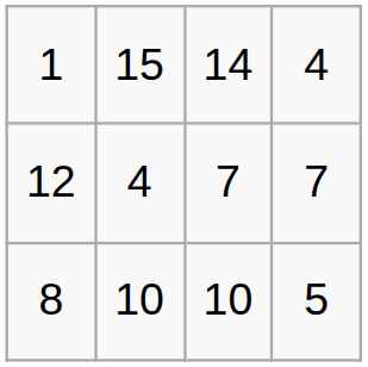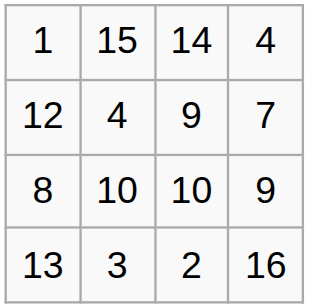 <table class="wikitable" style="margin-left:auto;margin-right:auto;text-align:center;width:8em;height:8em;table-layout:fixed;">
 <tr>
 <td>1</td>
 <td>15</td>
 <td>14</td>
 <td>4</td>
 </tr>
 <tr>
 <td>12</td>
 <td>4</td>
-<td>7</td>
+<td>9</td>
 <td>7</td>
 </tr>
 <tr>
 <td>8</td>
 <td>10</td>
 <td>10</td>
-<td>5</td>
+<td>9</td>
+</tr>
+<tr>
+<td>13</td>
+<td>3</td>
+<td>2</td>
+<td>16</td>
 </tr>
 </table>
